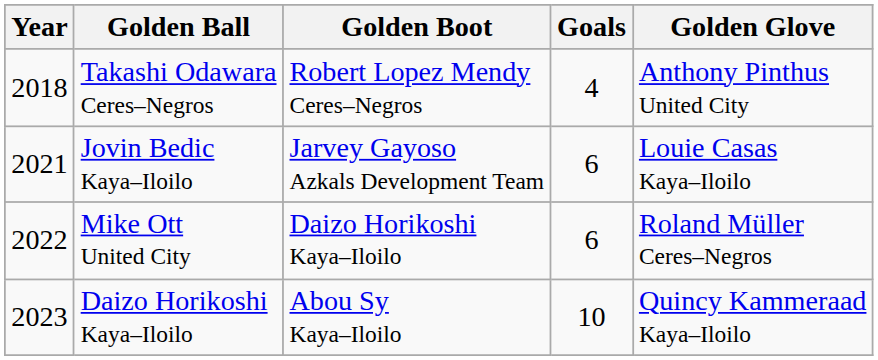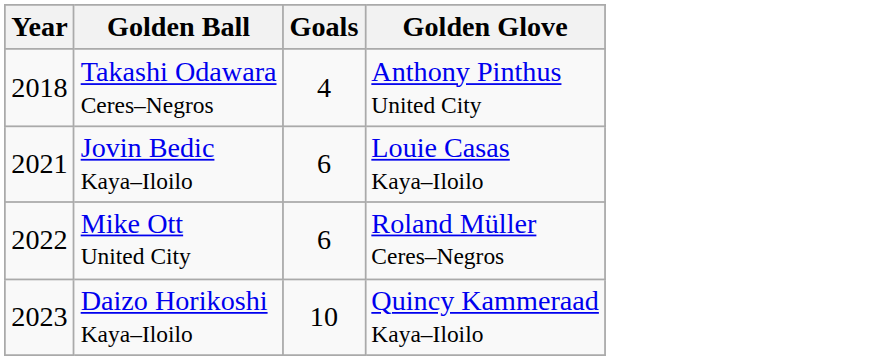 <table class="wikitable">
 <tr>
 <th>Year</th>
 <th>Golden Ball</th>
-<th>Golden Boot</th>
 <th>Goals</th>
 <th>Golden Glove</th>
 </tr>
 <tr>
 <td>2018</td>
 <td> <a href='#'>Takashi Odawara</a><br><small>Ceres–Negros</small></td>
-<td> <a href='#'>Robert Lopez Mendy</a><br><small>Ceres–Negros</small></td>
 <td align=center>4</td>
 <td> <a href='#'>Anthony Pinthus</a><br><small>United City</small></td>
 </tr>
 <tr>
 <td>2021</td>
 <td> <a href='#'>Jovin Bedic</a><br><small>Kaya–Iloilo</small></td>
-<td> <a href='#'>Jarvey Gayoso</a><br><small>Azkals Development Team</small></td>
 <td align=center>6</td>
 <td> <a href='#'>Louie Casas</a><br><small>Kaya–Iloilo</small></td>
 </tr>
 <tr>
 <td>2022</td>
 <td> <a href='#'>Mike Ott</a><br><small>United City</small></td>
-<td> <a href='#'>Daizo Horikoshi</a><br><small>Kaya–Iloilo</small></td>
 <td align=center>6</td>
 <td> <a href='#'>Roland Müller</a><br><small>Ceres–Negros</small></td>
 </tr>
 <tr>
 <td>2023</td>
 <td> <a href='#'>Daizo Horikoshi</a><br><small>Kaya–Iloilo</small></td>
-<td> <a href='#'>Abou Sy</a><br><small>Kaya–Iloilo</small></td>
 <td align=center>10</td>
 <td> <a href='#'>Quincy Kammeraad</a><br><small>Kaya–Iloilo</small></td>
 </tr>
 </table>
